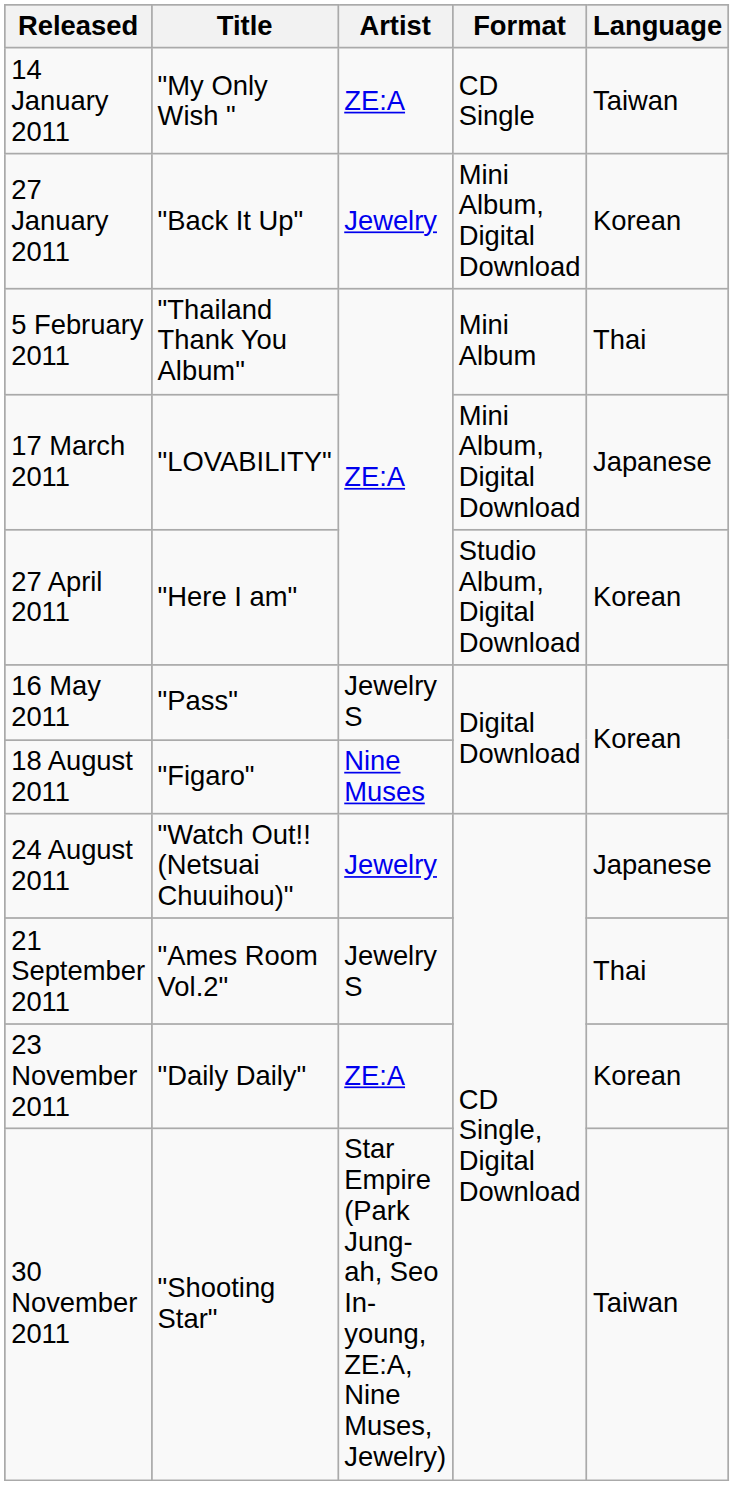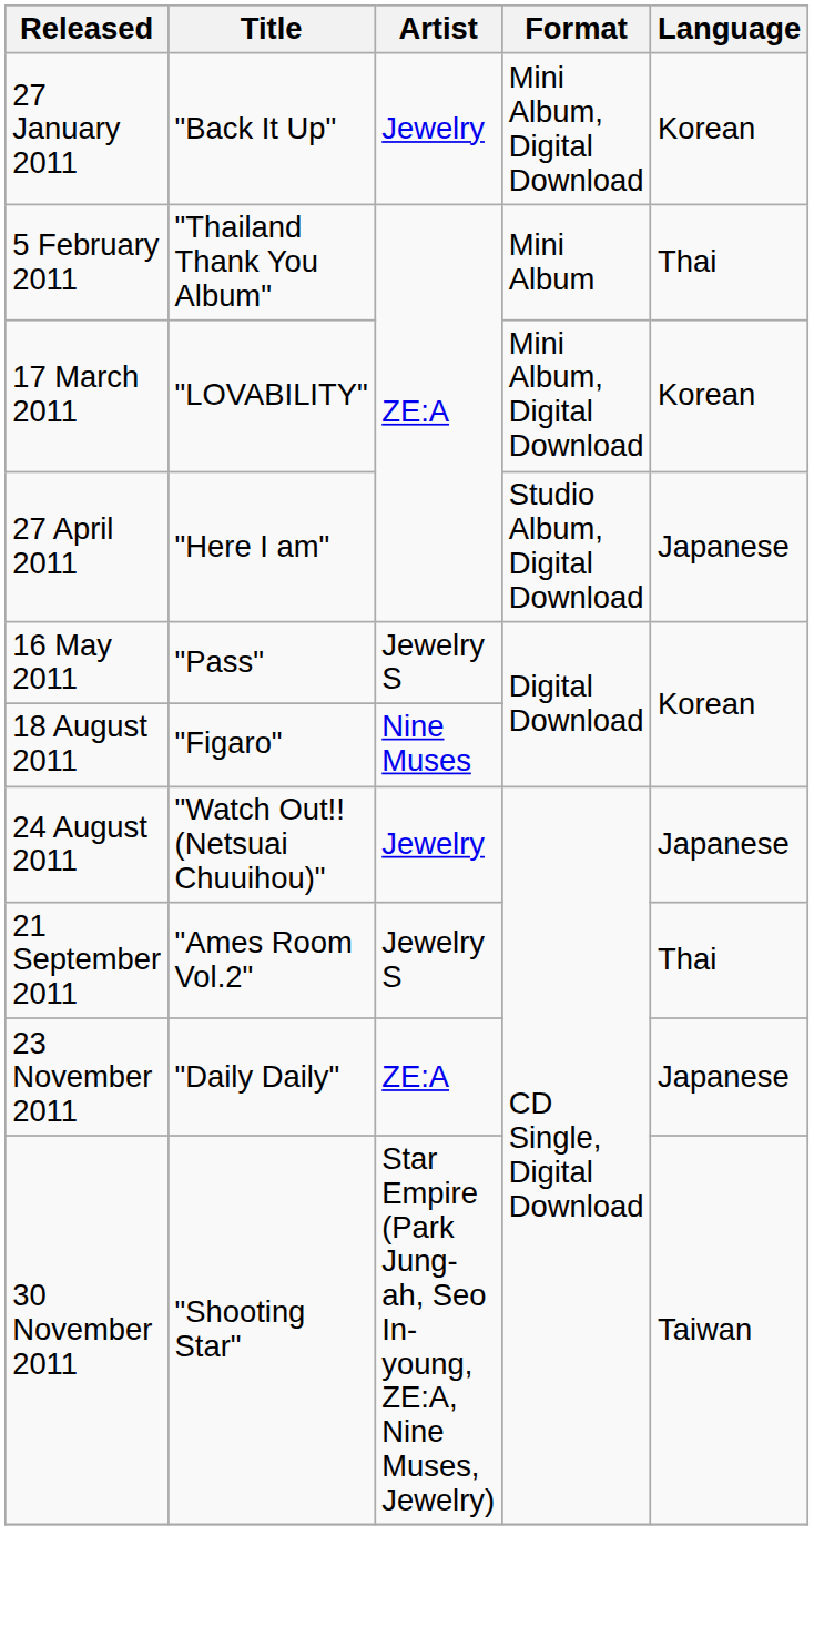 <table class="wikitable sortable" align="left center" style="width:65%;">
 <tr>
 <th style="width:20%;">Released</th>
 <th style="width:20%;">Title</th>
 <th style="width:20%;">Artist</th>
 <th style="width:20%;">Format</th>
 <th style="width:20%;">Language</th>
-</tr>
-<tr>
-<td>14 January 2011</td>
-<td>"My Only Wish "</td>
-<td rowspan="1"><a href='#'>ZE:A</a></td>
-<td rowspan="1">CD Single</td>
-<td rowspan="1">Taiwan</td>
 </tr>
 <tr>
 <td>27 January 2011</td>
 <td>"Back It Up"</td>
 <td><a href='#'>Jewelry</a></td>
 <td>Mini Album, Digital Download</td>
 <td>Korean</td>
 </tr>
 <tr>
 <td>5 February 2011</td>
 <td>"Thailand Thank You Album"</td>
 <td rowspan="3"><a href='#'>ZE:A</a></td>
 <td>Mini Album</td>
 <td>Thai</td>
 </tr>
 <tr>
 <td>17 March 2011</td>
 <td>"LOVABILITY"</td>
 <td>Mini Album, Digital Download</td>
-<td>Japanese</td>
+<td>Korean</td>
 </tr>
 <tr>
 <td>27 April 2011</td>
 <td>"Here I am"</td>
 <td>Studio Album, Digital Download</td>
-<td>Korean</td>
+<td>Japanese</td>
 </tr>
 <tr>
 <td>16 May 2011</td>
 <td>"Pass"</td>
 <td>Jewelry S</td>
 <td rowspan="2">Digital Download</td>
 <td rowspan="2">Korean</td>
 </tr>
 <tr>
 <td>18 August 2011</td>
 <td>"Figaro"</td>
 <td><a href='#'>Nine Muses</a></td>
 </tr>
 <tr>
 <td>24 August 2011</td>
 <td>"Watch Out!! (Netsuai Chuuihou)"</td>
 <td><a href='#'>Jewelry</a></td>
 <td rowspan="4">CD Single, Digital Download</td>
 <td>Japanese</td>
 </tr>
 <tr>
 <td>21 September 2011</td>
 <td>"Ames Room Vol.2"</td>
 <td>Jewelry S</td>
 <td>Thai</td>
 </tr>
 <tr>
 <td>23 November 2011</td>
 <td>"Daily Daily"</td>
 <td><a href='#'>ZE:A</a></td>
-<td>Korean</td>
+<td>Japanese</td>
 </tr>
 <tr>
 <td>30 November 2011</td>
 <td>"Shooting Star"</td>
 <td>Star Empire (Park Jung-ah, Seo In-young, ZE:A, Nine Muses, Jewelry)</td>
 <td rowspan="1">Taiwan</td>
 </tr>
 <tr>
 </tr>
 </table>
